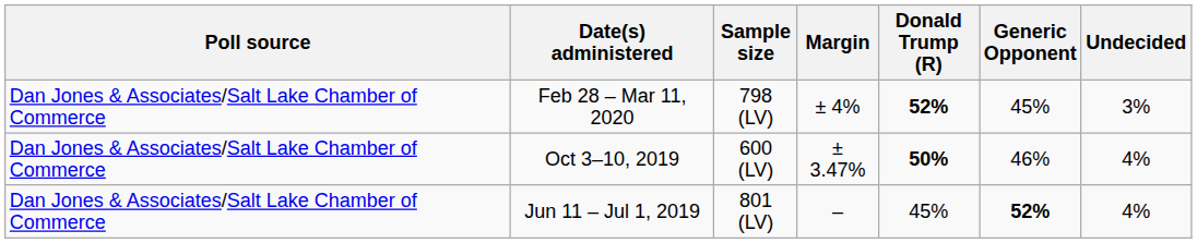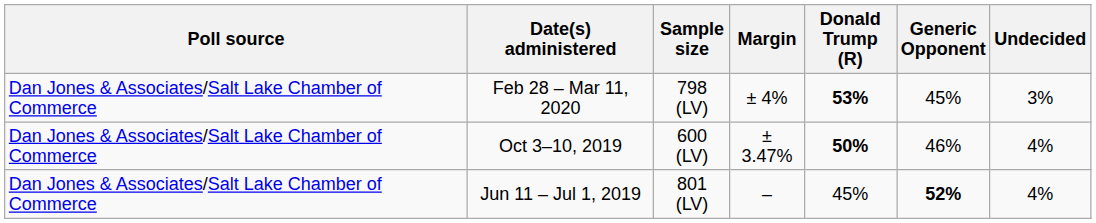 <table class="wikitable" style="font-size:90%;text-align:center;">
 <tr>
 <th>Poll source</th>
 <th>Date(s)<br>administered</th>
 <th>Sample<br>size</th>
 <th>Margin<br></th>
 <th>Donald<br>Trump (R)</th>
 <th>Generic<br>Opponent</th>
 <th>Undecided</th>
 </tr>
 <tr>
 <td style="text-align:left;"><a href='#'>Dan Jones & Associates</a>/<a href='#'>Salt Lake Chamber of Commerce</a></td>
 <td>Feb 28 – Mar 11, 2020</td>
 <td>798 (LV)</td>
 <td>± 4%</td>
-<td><strong>52%</strong></td>
+<td><strong>53%</strong></td>
 <td>45%</td>
 <td>3%</td>
 </tr>
 <tr>
 <td style="text-align:left;"><a href='#'>Dan Jones & Associates</a>/<a href='#'>Salt Lake Chamber of Commerce</a></td>
 <td>Oct 3–10, 2019</td>
 <td>600 (LV)</td>
 <td>± 3.47%</td>
 <td><strong>50%</strong></td>
 <td>46%</td>
 <td>4%</td>
 </tr>
 <tr>
 <td style="text-align:left;"><a href='#'>Dan Jones & Associates</a>/<a href='#'>Salt Lake Chamber of Commerce</a></td>
 <td>Jun 11 – Jul 1, 2019</td>
 <td>801 (LV)</td>
 <td>–</td>
 <td>45%</td>
 <td><strong>52%</strong></td>
 <td>4%</td>
 </tr>
 </table>
